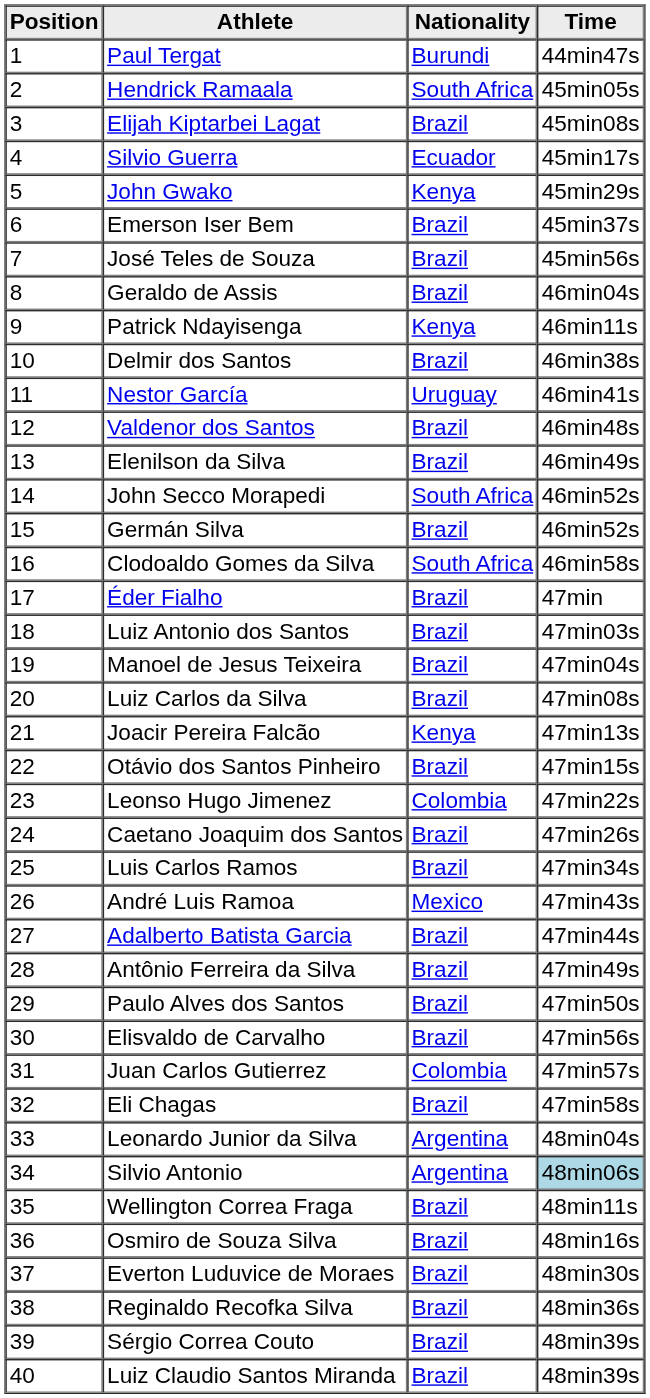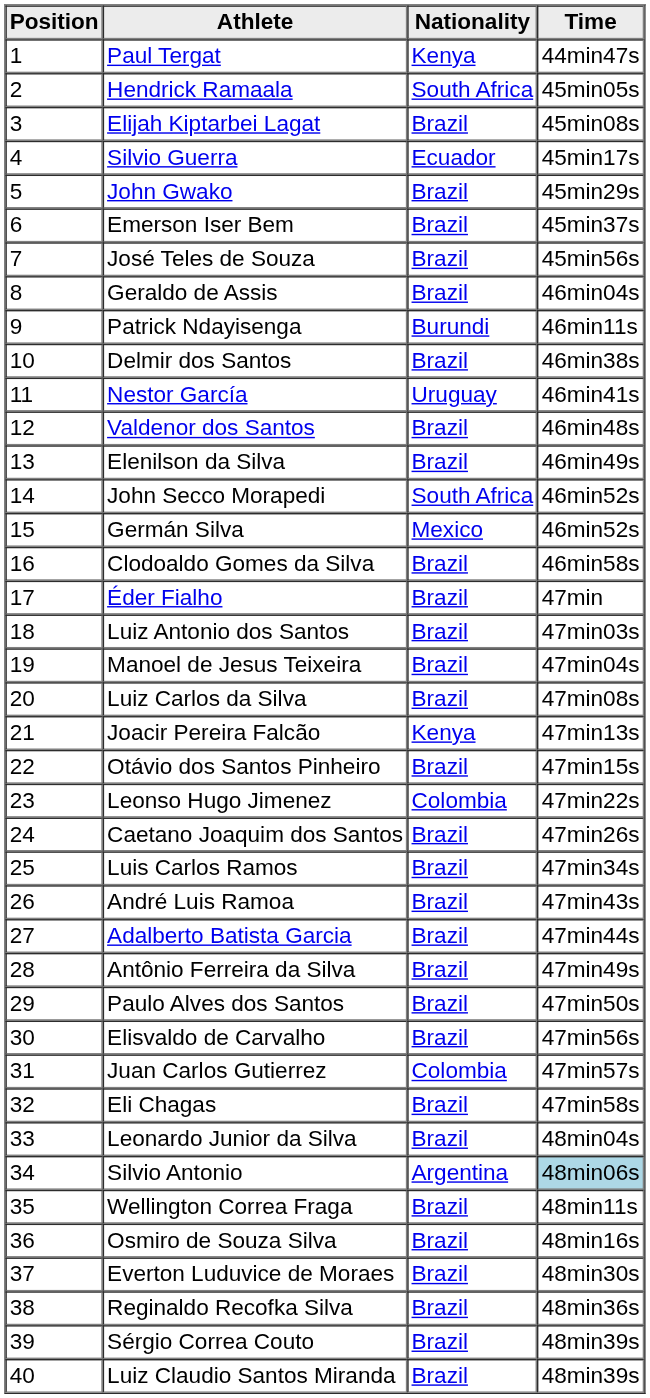 <table cellpadding=2 cellspacing=0 border=1>
 <tr bgcolor=#ececec>
 <th>Position</th>
 <th>Athlete</th>
 <th>Nationality</th>
 <th>Time</th>
 </tr>
 <tr>
 <td>1</td>
 <td><a href='#'>Paul Tergat</a></td>
-<td> <a href='#'>Burundi</a></td>
+<td> <a href='#'>Kenya</a></td>
 <td>44min47s</td>
 </tr>
 <tr>
 <td>2</td>
 <td><a href='#'>Hendrick Ramaala</a></td>
 <td> <a href='#'>South Africa</a></td>
 <td>45min05s</td>
 </tr>
 <tr>
 <td>3</td>
 <td><a href='#'>Elijah Kiptarbei Lagat</a></td>
 <td> <a href='#'>Brazil</a></td>
 <td>45min08s</td>
 </tr>
 <tr>
 <td>4</td>
 <td><a href='#'>Silvio Guerra</a></td>
 <td> <a href='#'>Ecuador</a></td>
 <td>45min17s</td>
 </tr>
 <tr>
 <td>5</td>
 <td><a href='#'>John Gwako</a></td>
-<td> <a href='#'>Kenya</a></td>
+<td> <a href='#'>Brazil</a></td>
 <td>45min29s</td>
 </tr>
 <tr>
 <td>6</td>
 <td>Emerson Iser Bem</td>
 <td> <a href='#'>Brazil</a></td>
 <td>45min37s</td>
 </tr>
 <tr>
 <td>7</td>
 <td>José Teles de Souza</td>
 <td> <a href='#'>Brazil</a></td>
 <td>45min56s</td>
 </tr>
 <tr>
 <td>8</td>
 <td>Geraldo de Assis</td>
 <td> <a href='#'>Brazil</a></td>
 <td>46min04s</td>
 </tr>
 <tr>
 <td>9</td>
 <td>Patrick Ndayisenga</td>
-<td> <a href='#'>Kenya</a></td>
+<td> <a href='#'>Burundi</a></td>
 <td>46min11s</td>
 </tr>
 <tr>
 <td>10</td>
 <td>Delmir dos Santos</td>
 <td> <a href='#'>Brazil</a></td>
 <td>46min38s</td>
 </tr>
 <tr>
 <td>11</td>
 <td><a href='#'>Nestor García</a></td>
 <td> <a href='#'>Uruguay</a></td>
 <td>46min41s</td>
 </tr>
 <tr>
 <td>12</td>
 <td><a href='#'>Valdenor dos Santos</a></td>
 <td> <a href='#'>Brazil</a></td>
 <td>46min48s</td>
 </tr>
 <tr>
 <td>13</td>
 <td>Elenilson da Silva</td>
 <td> <a href='#'>Brazil</a></td>
 <td>46min49s</td>
 </tr>
 <tr>
 <td>14</td>
 <td>John Secco Morapedi</td>
 <td> <a href='#'>South Africa</a></td>
 <td>46min52s</td>
 </tr>
 <tr>
 <td>15</td>
 <td>Germán Silva</td>
-<td> <a href='#'>Brazil</a></td>
+<td> <a href='#'>Mexico</a></td>
 <td>46min52s</td>
 </tr>
 <tr>
 <td>16</td>
 <td>Clodoaldo Gomes da Silva</td>
-<td> <a href='#'>South Africa</a></td>
+<td> <a href='#'>Brazil</a></td>
 <td>46min58s</td>
 </tr>
 <tr>
 <td>17</td>
 <td><a href='#'>Éder Fialho</a></td>
 <td> <a href='#'>Brazil</a></td>
 <td>47min</td>
 </tr>
 <tr>
 <td>18</td>
 <td>Luiz Antonio dos Santos</td>
 <td> <a href='#'>Brazil</a></td>
 <td>47min03s</td>
 </tr>
 <tr>
 <td>19</td>
 <td>Manoel de Jesus Teixeira</td>
 <td> <a href='#'>Brazil</a></td>
 <td>47min04s</td>
 </tr>
 <tr>
 <td>20</td>
 <td>Luiz Carlos da Silva</td>
 <td> <a href='#'>Brazil</a></td>
 <td>47min08s</td>
 </tr>
 <tr>
 <td>21</td>
 <td>Joacir Pereira Falcão</td>
 <td> <a href='#'>Kenya</a></td>
 <td>47min13s</td>
 </tr>
 <tr>
 <td>22</td>
 <td>Otávio dos Santos Pinheiro</td>
 <td> <a href='#'>Brazil</a></td>
 <td>47min15s</td>
 </tr>
 <tr>
 <td>23</td>
 <td>Leonso Hugo Jimenez</td>
 <td> <a href='#'>Colombia</a></td>
 <td>47min22s</td>
 </tr>
 <tr>
 <td>24</td>
 <td>Caetano Joaquim dos Santos</td>
 <td> <a href='#'>Brazil</a></td>
 <td>47min26s</td>
 </tr>
 <tr>
 <td>25</td>
 <td>Luis Carlos Ramos</td>
 <td> <a href='#'>Brazil</a></td>
 <td>47min34s</td>
 </tr>
 <tr>
 <td>26</td>
 <td>André Luis Ramoa</td>
-<td> <a href='#'>Mexico</a></td>
+<td> <a href='#'>Brazil</a></td>
 <td>47min43s</td>
 </tr>
 <tr>
 <td>27</td>
 <td><a href='#'>Adalberto Batista Garcia</a></td>
 <td> <a href='#'>Brazil</a></td>
 <td>47min44s</td>
 </tr>
 <tr>
 <td>28</td>
 <td>Antônio Ferreira da Silva</td>
 <td> <a href='#'>Brazil</a></td>
 <td>47min49s</td>
 </tr>
 <tr>
 <td>29</td>
 <td>Paulo Alves dos Santos</td>
 <td> <a href='#'>Brazil</a></td>
 <td>47min50s</td>
 </tr>
 <tr>
 <td>30</td>
 <td>Elisvaldo de Carvalho</td>
 <td> <a href='#'>Brazil</a></td>
 <td>47min56s</td>
 </tr>
 <tr>
 <td>31</td>
 <td>Juan Carlos Gutierrez</td>
 <td> <a href='#'>Colombia</a></td>
 <td>47min57s</td>
 </tr>
 <tr>
 <td>32</td>
 <td>Eli Chagas</td>
 <td> <a href='#'>Brazil</a></td>
 <td>47min58s</td>
 </tr>
 <tr>
 <td>33</td>
 <td>Leonardo Junior da Silva</td>
-<td> <a href='#'>Argentina</a></td>
+<td> <a href='#'>Brazil</a></td>
 <td>48min04s</td>
 </tr>
 <tr>
 <td>34</td>
 <td>Silvio Antonio</td>
 <td> <a href='#'>Argentina</a></td>
 <td style="background: lightblue;">48min06s</td>
 </tr>
 <tr>
 <td>35</td>
 <td>Wellington Correa Fraga</td>
 <td> <a href='#'>Brazil</a></td>
 <td>48min11s</td>
 </tr>
 <tr>
 <td>36</td>
 <td>Osmiro de Souza Silva</td>
 <td> <a href='#'>Brazil</a></td>
 <td>48min16s</td>
 </tr>
 <tr>
 <td>37</td>
 <td>Everton Luduvice de Moraes</td>
 <td> <a href='#'>Brazil</a></td>
 <td>48min30s</td>
 </tr>
 <tr>
 <td>38</td>
 <td>Reginaldo Recofka Silva</td>
 <td> <a href='#'>Brazil</a></td>
 <td>48min36s</td>
 </tr>
 <tr>
 <td>39</td>
 <td>Sérgio Correa Couto</td>
 <td> <a href='#'>Brazil</a></td>
 <td>48min39s</td>
 </tr>
 <tr>
 <td>40</td>
 <td>Luiz Claudio Santos Miranda</td>
 <td> <a href='#'>Brazil</a></td>
 <td>48min39s</td>
 </tr>
 </table>
